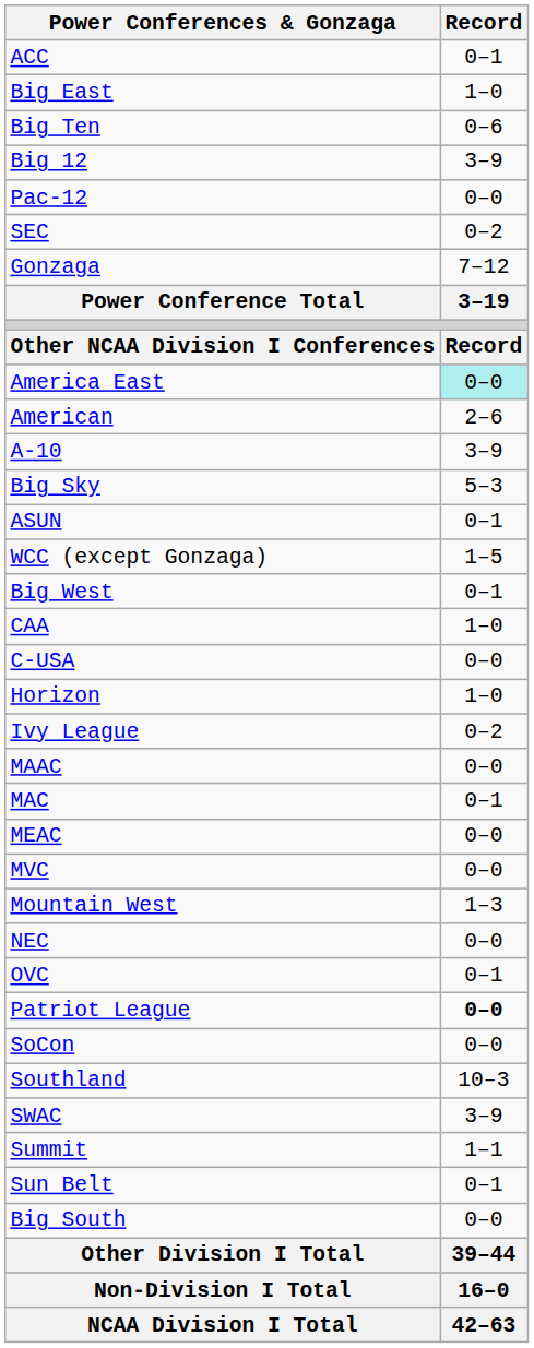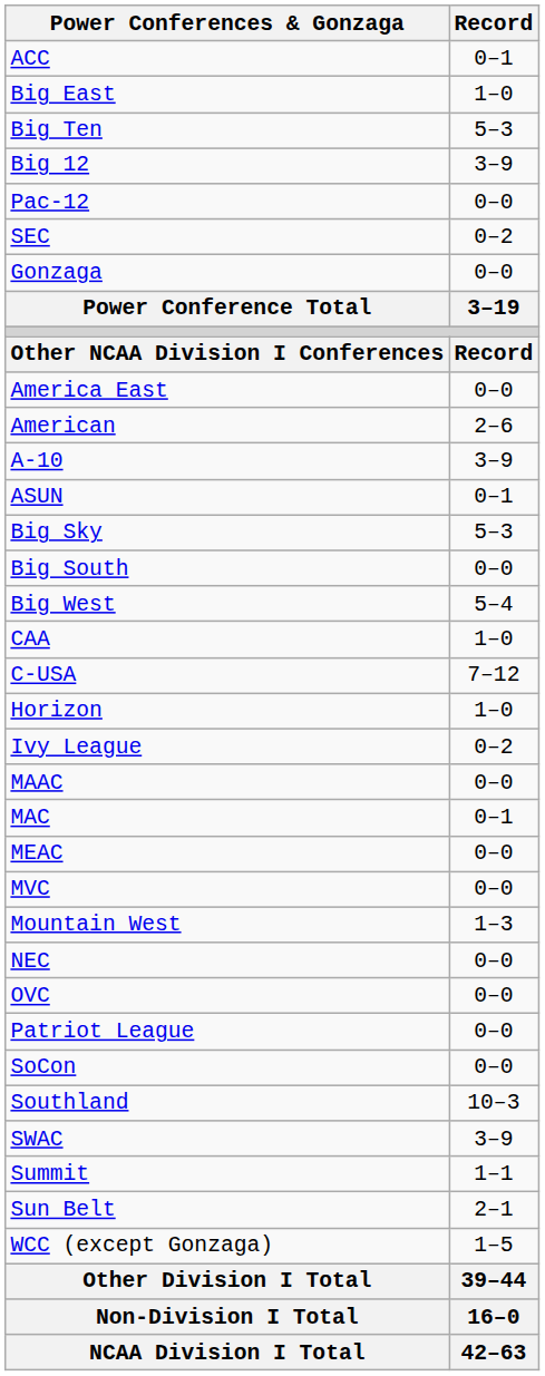 <table class="wikitable">
 <tr>
 <th>Power Conferences & Gonzaga</th>
 <th>Record</th>
 </tr>
 <tr>
 <td><a href='#'>ACC</a></td>
 <td align=center>0–1</td>
 </tr>
 <tr>
 <td><a href='#'>Big East</a></td>
 <td align=center>1–0</td>
 </tr>
 <tr>
 <td><a href='#'>Big Ten</a></td>
-<td align=center>0–6</td>
+<td align=center>5–3</td>
 </tr>
 <tr>
 <td><a href='#'>Big 12</a></td>
 <td align=center>3–9</td>
 </tr>
 <tr>
 <td><a href='#'>Pac-12</a></td>
 <td align=center>0–0</td>
 </tr>
 <tr>
 <td><a href='#'>SEC</a></td>
 <td align=center>0–2</td>
 </tr>
 <tr>
 <td><a href='#'>Gonzaga</a></td>
-<td align=center>7–12</td>
+<td align=center>0–0</td>
 </tr>
 <tr>
 <th>Power Conference Total</th>
 <th><strong>3–19</strong></th>
 </tr>
 <tr>
 <th colspan="2" style="background:lightgrey;"></th>
 </tr>
 <tr>
 <th>Other NCAA Division I Conferences</th>
 <th>Record</th>
 </tr>
 <tr>
 <td><a href='#'>America East</a></td>
-<td align=center style="background: paleturquoise;">0–0</td>
+<td align=center>0–0</td>
 </tr>
 <tr>
 <td><a href='#'>American</a></td>
 <td align=center>2–6</td>
 </tr>
 <tr>
 <td><a href='#'>A-10</a></td>
 <td align=center>3–9</td>
 </tr>
 <tr>
+<td><a href='#'>ASUN</a></td>
+<td align=center>0–1</td>
+</tr>
+<tr>
 <td><a href='#'>Big Sky</a></td>
 <td align=center>5–3</td>
 </tr>
 <tr>
-<td><a href='#'>ASUN</a></td>
-<td align=center>0–1</td>
-</tr>
-<tr>
-<td><a href='#'>WCC</a> (except Gonzaga)</td>
-<td align=center>1–5</td>
+<td><a href='#'>Big South</a></td>
+<td align=center>0–0</td>
 </tr>
 <tr>
 <td><a href='#'>Big West</a></td>
-<td align=center>0–1</td>
+<td align=center>5–4</td>
 </tr>
 <tr>
 <td><a href='#'>CAA</a></td>
 <td align=center>1–0</td>
 </tr>
 <tr>
 <td><a href='#'>C-USA</a></td>
-<td align=center>0–0</td>
+<td align=center>7–12</td>
 </tr>
 <tr>
 <td><a href='#'>Horizon</a></td>
 <td align=center>1–0</td>
 </tr>
 <tr>
 <td><a href='#'>Ivy League</a></td>
 <td align=center>0–2</td>
 </tr>
 <tr>
 <td><a href='#'>MAAC</a></td>
 <td align=center>0–0</td>
 </tr>
 <tr>
 <td><a href='#'>MAC</a></td>
 <td align=center>0–1</td>
 </tr>
 <tr>
 <td><a href='#'>MEAC</a></td>
 <td align=center>0–0</td>
 </tr>
 <tr>
 <td><a href='#'>MVC</a></td>
 <td align=center>0–0</td>
 </tr>
 <tr>
 <td><a href='#'>Mountain West</a></td>
 <td align=center>1–3</td>
 </tr>
 <tr>
 <td><a href='#'>NEC</a></td>
 <td align=center>0–0</td>
 </tr>
 <tr>
 <td><a href='#'>OVC</a></td>
-<td align=center>0–1</td>
+<td align=center>0–0</td>
 </tr>
 <tr>
 <td><a href='#'>Patriot League</a></td>
-<td align=center><strong>0–0</strong></td>
+<td align=center>0–0</td>
 </tr>
 <tr>
 <td><a href='#'>SoCon</a></td>
 <td align=center>0–0</td>
 </tr>
 <tr>
 <td><a href='#'>Southland</a></td>
 <td align=center>10–3</td>
 </tr>
 <tr>
 <td><a href='#'>SWAC</a></td>
 <td align=center>3–9</td>
 </tr>
 <tr>
 <td><a href='#'>Summit</a></td>
 <td align=center>1–1</td>
 </tr>
 <tr>
 <td><a href='#'>Sun Belt</a></td>
-<td align=center>0–1</td>
+<td align=center>2–1</td>
 </tr>
 <tr>
-<td><a href='#'>Big South</a></td>
-<td align=center>0–0</td>
+<td><a href='#'>WCC</a> (except Gonzaga)</td>
+<td align=center>1–5</td>
 </tr>
 <tr>
 <th>Other Division I Total</th>
 <th><strong>39–44</strong></th>
 </tr>
 <tr>
 <th>Non-Division I Total</th>
 <th><strong>16–0</strong></th>
 </tr>
 <tr>
 <th>NCAA Division I Total</th>
 <th><strong>42–63</strong></th>
 </tr>
 </table>
